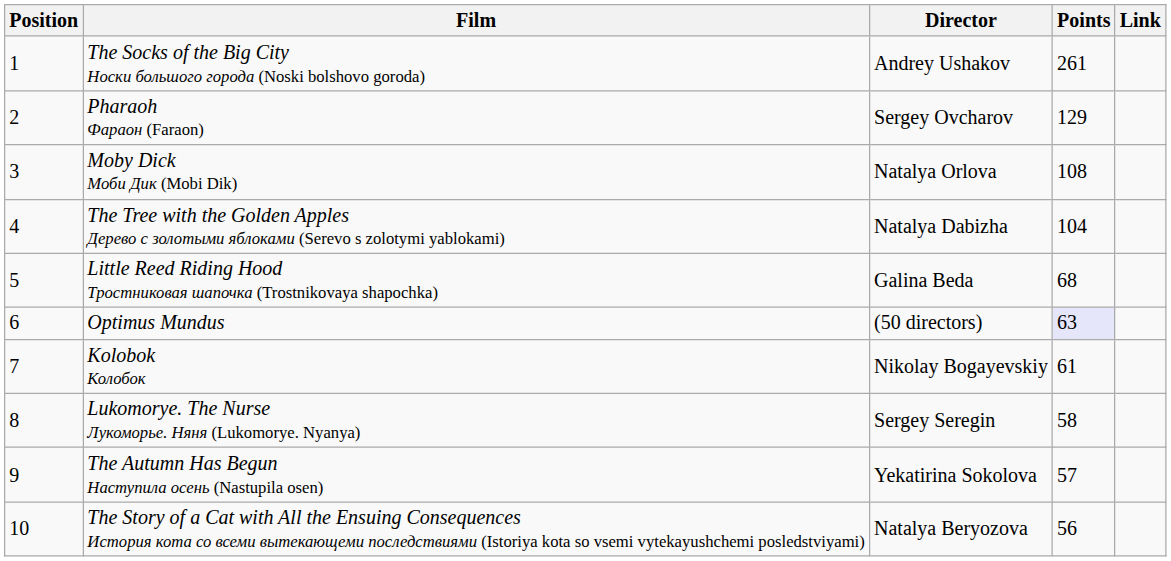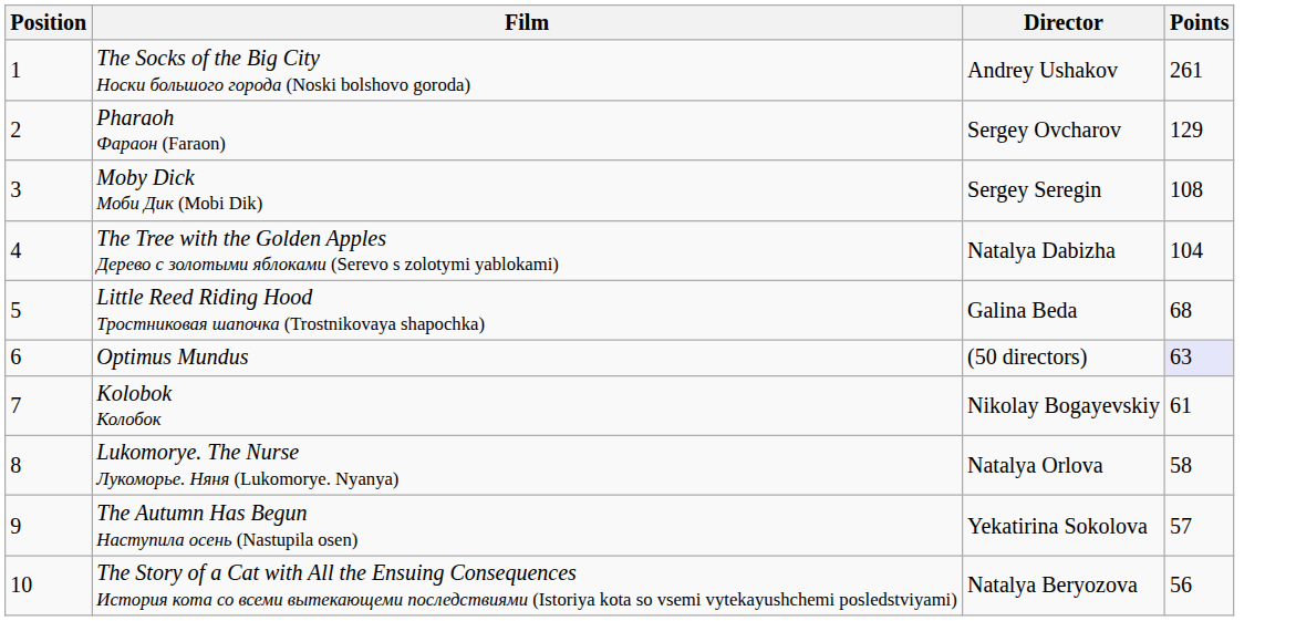 <table class="wikitable">
 <tr>
 <th>Position</th>
 <th>Film</th>
 <th>Director</th>
 <th>Points</th>
-<th>Link</th>
 </tr>
 <tr>
 <td>1</td>
 <td><em>The Socks of the Big City</em><br><small><em>Носки большого города</em> (Noski bolshovo goroda)</small></td>
 <td>Andrey Ushakov</td>
 <td>261</td>
-<td></td>
 </tr>
 <tr>
 <td>2</td>
 <td><em>Pharaoh</em><br><small><em>Фараон</em> (Faraon)</small></td>
 <td>Sergey Ovcharov</td>
 <td>129</td>
-<td></td>
 </tr>
 <tr>
 <td>3</td>
 <td><em>Moby Dick</em><br><small><em>Моби Дик</em> (Mobi Dik)</small></td>
-<td>Natalya Orlova</td>
+<td>Sergey Seregin</td>
 <td>108</td>
-<td></td>
 </tr>
 <tr>
 <td>4</td>
 <td><em>The Tree with the Golden Apples</em><br><small><em>Дерево с золотыми яблоками</em> (Serevo s zolotymi yablokami)</small></td>
 <td>Natalya Dabizha</td>
 <td>104</td>
-<td></td>
 </tr>
 <tr>
 <td>5</td>
 <td><em>Little Reed Riding Hood</em><br><small><em>Тростниковая шапочка</em> (Trostnikovaya shapochka)</small></td>
 <td>Galina Beda</td>
 <td>68</td>
-<td></td>
 </tr>
 <tr>
 <td>6</td>
 <td><em>Optimus Mundus</em></td>
 <td>(50 directors)</td>
 <td style="background: lavender;">63</td>
-<td></td>
 </tr>
 <tr>
 <td>7</td>
 <td><em>Kolobok</em><br><small><em>Колобок</em></small></td>
 <td>Nikolay Bogayevskiy</td>
 <td>61</td>
-<td></td>
 </tr>
 <tr>
 <td>8</td>
 <td><em>Lukomorye. The Nurse</em><br><small><em>Лукоморье. Няня</em> (Lukomorye. Nyanya)</small></td>
-<td>Sergey Seregin</td>
+<td>Natalya Orlova</td>
 <td>58</td>
-<td></td>
 </tr>
 <tr>
 <td>9</td>
 <td><em>The Autumn Has Begun</em><br><small><em>Наступила осень</em> (Nastupila osen)</small></td>
 <td>Yekatirina Sokolova</td>
 <td>57</td>
-<td></td>
 </tr>
 <tr>
 <td>10</td>
 <td><em>The Story of a Cat with All the Ensuing Consequences</em><br><small><em>История кота со всеми вытекающеми последствиями</em> (Istoriya kota so vsemi vytekayushchemi posledstviyami)</small></td>
 <td>Natalya Beryozova</td>
 <td>56</td>
-<td></td>
 </tr>
 </table>
